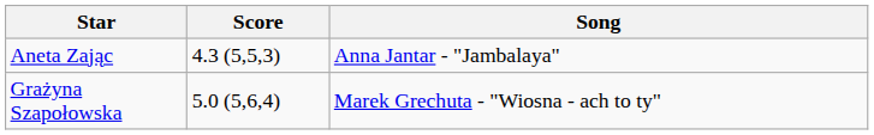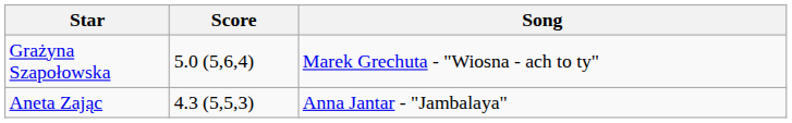 <table class="wikitable">
 <tr>
 <th style="width:130px;">Star</th>
 <th style="width:100px;">Score</th>
 <th style="width:400px;">Song</th>
 </tr>
 <tr>
+<td><a href='#'>Grażyna Szapołowska</a></td>
+<td>5.0 (5,6,4)</td>
+<td><a href='#'>Marek Grechuta</a> - "Wiosna - ach to ty"</td>
+</tr>
+<tr>
 <td><a href='#'>Aneta Zając</a></td>
 <td>4.3 (5,5,3)</td>
 <td><a href='#'>Anna Jantar</a> - "Jambalaya"</td>
 </tr>
-<tr>
-<td><a href='#'>Grażyna Szapołowska</a></td>
-<td>5.0 (5,6,4)</td>
-<td><a href='#'>Marek Grechuta</a> - "Wiosna - ach to ty"</td>
-</tr>
 </table>
